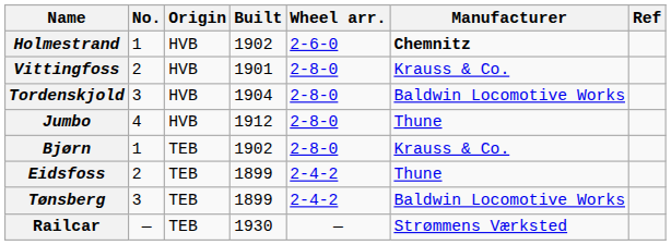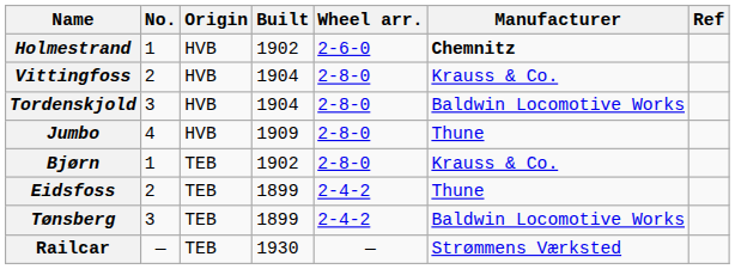 <table class="wikitable sortable plainrowheaders">
 <tr>
 <th scope=col>Name</th>
 <th scope=col>No.</th>
 <th scope=col>Origin</th>
 <th scope=col>Built</th>
 <th scope=col>Wheel arr.</th>
 <th scope=col>Manufacturer</th>
 <th scope=col>Ref</th>
 </tr>
 <tr>
 <th scope=row><em>Holmestrand</em></th>
 <td>1</td>
 <td>HVB</td>
 <td>1902</td>
 <td><a href='#'>2-6-0</a></td>
 <td><strong>Chemnitz</strong></td>
 <td align=center></td>
 </tr>
 <tr>
 <th scope=row><em>Vittingfoss</em></th>
 <td>2</td>
 <td>HVB</td>
-<td>1901</td>
+<td>1904</td>
 <td><a href='#'>2-8-0</a></td>
 <td><a href='#'>Krauss & Co.</a></td>
 <td align=center></td>
 </tr>
 <tr>
 <th scope=row><em>Tordenskjold</em></th>
 <td>3</td>
 <td>HVB</td>
 <td>1904</td>
 <td><a href='#'>2-8-0</a></td>
 <td><a href='#'>Baldwin Locomotive Works</a></td>
 <td align=center></td>
 </tr>
 <tr>
 <th scope=row><em>Jumbo</em></th>
 <td>4</td>
 <td>HVB</td>
-<td>1912</td>
+<td>1909</td>
 <td><a href='#'>2-8-0</a></td>
 <td><a href='#'>Thune</a></td>
 <td align=center></td>
 </tr>
 <tr>
 <th scope=row><em>Bjørn</em></th>
 <td>1</td>
 <td>TEB</td>
 <td>1902</td>
 <td><a href='#'>2-8-0</a></td>
 <td><a href='#'>Krauss & Co.</a></td>
 <td align=center></td>
 </tr>
 <tr>
 <th scope=row><em>Eidsfoss</em></th>
 <td>2</td>
 <td>TEB</td>
 <td>1899</td>
 <td><a href='#'>2-4-2</a></td>
 <td><a href='#'>Thune</a></td>
 <td align=center></td>
 </tr>
 <tr>
 <th scope=row><em>Tønsberg</em></th>
 <td>3</td>
 <td>TEB</td>
 <td>1899</td>
 <td><a href='#'>2-4-2</a></td>
 <td><a href='#'>Baldwin Locomotive Works</a></td>
 <td align=center></td>
 </tr>
 <tr>
 <th scope=row>Railcar</th>
 <td align=center>—</td>
 <td>TEB</td>
 <td>1930</td>
 <td align=center>—</td>
 <td><a href='#'>Strømmens Værksted</a></td>
 <td align=center></td>
 </tr>
 </table>
